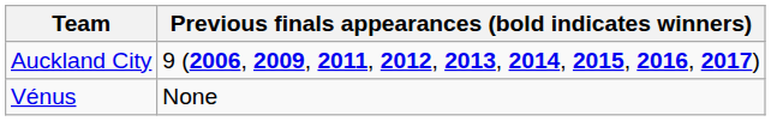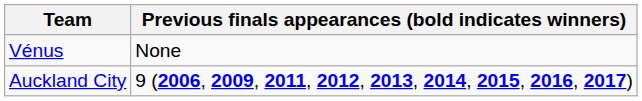 <table class="wikitable">
 <tr>
 <th>Team</th>
 <th>Previous finals appearances (bold indicates winners)</th>
 </tr>
 <tr>
+<td> <a href='#'>Vénus</a></td>
+<td>None</td>
+</tr>
+<tr>
 <td> <a href='#'>Auckland City</a></td>
 <td>9 (<strong><a href='#'>2006</a></strong>, <strong><a href='#'>2009</a></strong>, <strong><a href='#'>2011</a></strong>, <strong><a href='#'>2012</a></strong>, <strong><a href='#'>2013</a></strong>, <strong><a href='#'>2014</a></strong>, <strong><a href='#'>2015</a></strong>, <strong><a href='#'>2016</a></strong>, <strong><a href='#'>2017</a></strong>)</td>
 </tr>
-<tr>
-<td> <a href='#'>Vénus</a></td>
-<td>None</td>
-</tr>
 </table>
